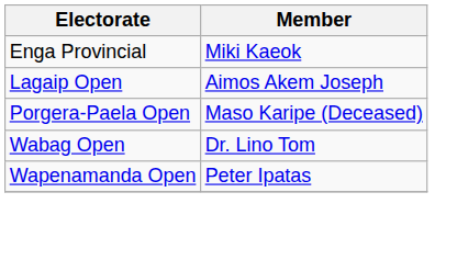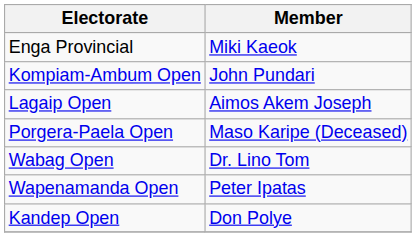 <table class="wikitable">
 <tr>
 <th><strong>Electorate</strong></th>
 <th><strong>Member</strong></th>
 </tr>
 <tr>
 <td>Enga Provincial</td>
 <td><a href='#'>Miki Kaeok</a></td>
+</tr>
+<tr>
+<td><a href='#'>Kompiam-Ambum Open</a></td>
+<td><a href='#'>John Pundari</a></td>
 </tr>
 <tr>
 <td><a href='#'>Lagaip Open</a></td>
 <td><a href='#'>Aimos Akem Joseph</a></td>
 </tr>
 <tr>
 <td><a href='#'>Porgera-Paela Open</a></td>
 <td><a href='#'>Maso Karipe (Deceased)</a></td>
 </tr>
 <tr>
 <td><a href='#'>Wabag Open</a></td>
 <td><a href='#'>Dr. Lino Tom</a></td>
 </tr>
 <tr>
 <td><a href='#'>Wapenamanda Open</a></td>
 <td><a href='#'>Peter Ipatas</a></td>
 </tr>
 <tr>
+<td><a href='#'>Kandep Open</a></td>
+<td><a href='#'>Don Polye</a></td>
+</tr>
+<tr>
 </tr>
 </table>
